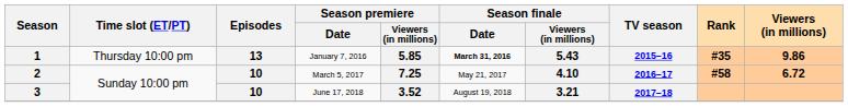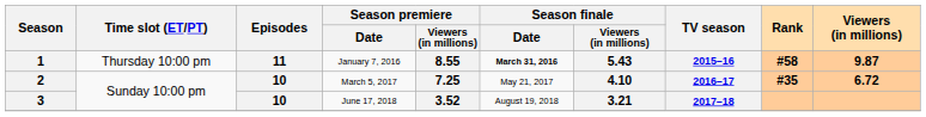 <table class="wikitable plainrowheaders" style="text-align:center;">
 <tr>
 <th scope="col" rowspan="2">Season</th>
 <th scope="col" rowspan="2">Time slot (<a href='#'>ET</a>/<a href='#'>PT</a>)</th>
 <th scope="col" rowspan="2">Episodes</th>
 <th scope="col" colspan="2">Season premiere</th>
 <th scope="col" colspan="2">Season finale</th>
 <th scope="col" rowspan="2">TV season</th>
 <th scope="col" style="background:#ffdead;" rowspan="2">Rank</th>
 <th scope="col" style="background:#ffdead;" rowspan="2">Viewers<br>(in millions)</th>
 </tr>
 <tr>
 <th>Date</th>
 <th span style="width:7%; font-size:smaller; line-height:100%;">Viewers<br>(in millions)</th>
 <th>Date</th>
 <th span style="width:10%; font-size:smaller; line-height:100%;">Viewers<br>(in millions)</th>
 </tr>
 <tr>
 <th>1</th>
 <td>Thursday 10:00 pm</td>
-<th>13</th>
+<th>11</th>
 <td style="font-size:11px;line-height:110%">January 7, 2016</td>
-<th>5.85</th>
+<th>8.55</th>
 <td style="font-size:11px;line-height:110%"><strong>March 31, 2016</strong></td>
 <th>5.43</th>
 <th style="font-size:smaller"><a href='#'>2015–16</a></th>
-<th style="background:#fc9;">#35</th>
-<th style="background:#fc9;">9.86</th>
+<th style="background:#fc9;">#58</th>
+<th style="background:#fc9;">9.87</th>
 </tr>
 <tr>
 <th>2</th>
 <td rowspan="2">Sunday 10:00 pm</td>
 <th>10</th>
 <td style="font-size:11px;line-height:110%">March 5, 2017</td>
 <th>7.25</th>
 <td style="font-size:11px;line-height:110%">May 21, 2017</td>
 <th>4.10</th>
 <th style="font-size:smaller"><a href='#'>2016–17</a></th>
-<th style="background:#fc9;">#58</th>
+<th style="background:#fc9;">#35</th>
 <th style="background:#fc9;">6.72</th>
 </tr>
 <tr>
 <th>3</th>
 <th>10</th>
 <td style="font-size:11px;line-height:110%">June 17, 2018</td>
 <th>3.52</th>
 <td style="font-size:11px;line-height:110%">August 19, 2018</td>
 <th>3.21</th>
 <th style="font-size:smaller"><a href='#'>2017–18</a></th>
 <th style="background:#fc9;"></th>
 <th style="background:#fc9;"></th>
 </tr>
 <tr>
 </tr>
 </table>
